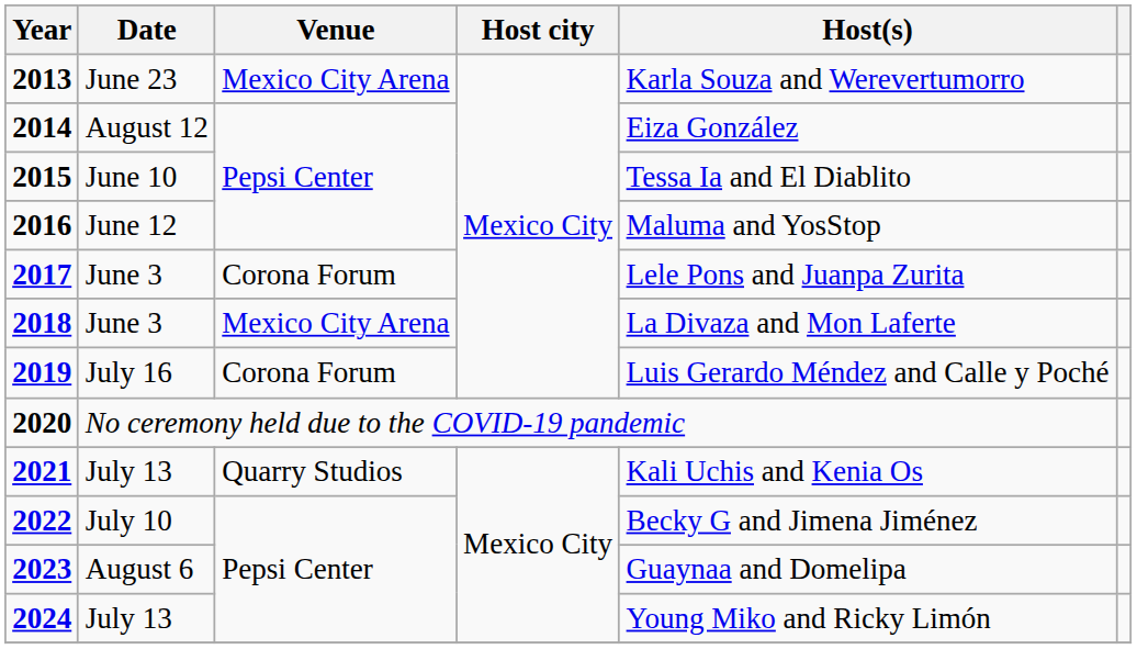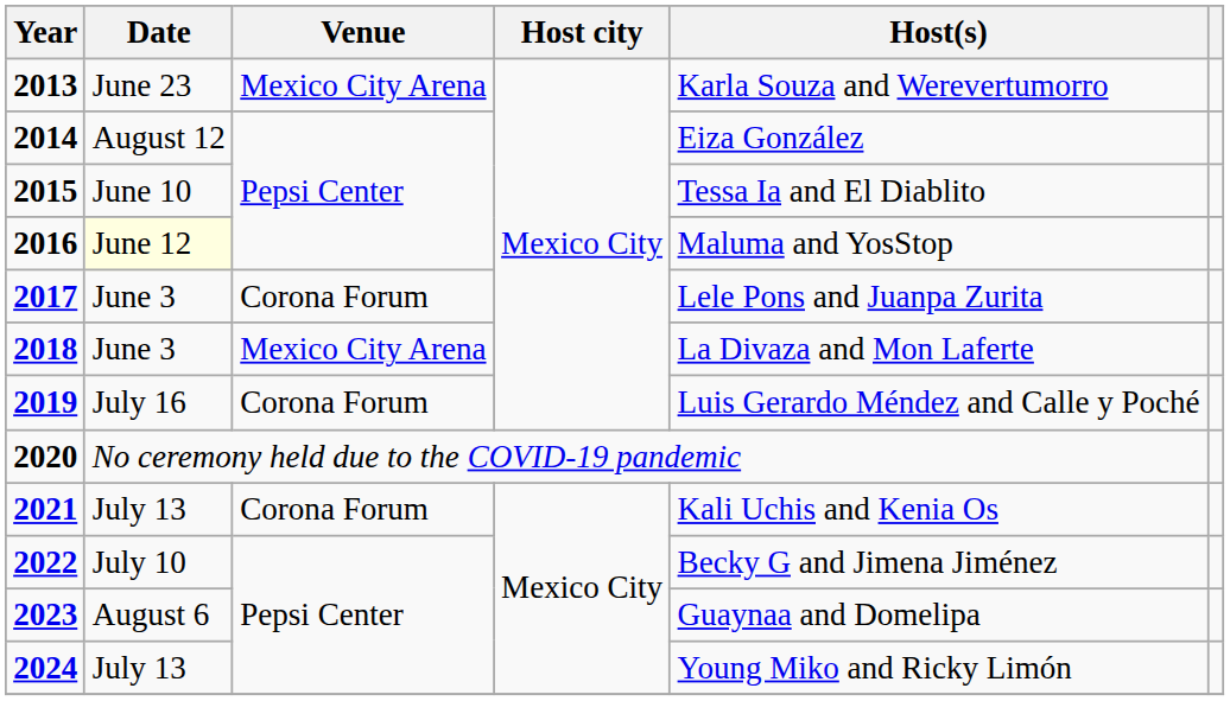 <table class="wikitable" style="font-size:95%">
 <tr>
 <th>Year</th>
 <th>Date</th>
 <th>Venue</th>
 <th>Host city</th>
 <th>Host(s)</th>
 <th></th>
 </tr>
 <tr>
 <td align="center"><strong>2013</strong></td>
 <td>June 23</td>
 <td><a href='#'>Mexico City Arena</a></td>
 <td align="center" rowspan="7"><a href='#'>Mexico City</a></td>
 <td><a href='#'>Karla Souza</a> and <a href='#'>Werevertumorro</a></td>
 <td align="center"></td>
 </tr>
 <tr>
 <td align="center"><strong>2014</strong></td>
 <td>August 12</td>
 <td rowspan="3"><a href='#'>Pepsi Center</a></td>
 <td><a href='#'>Eiza González</a></td>
 <td align="center"></td>
 </tr>
 <tr>
 <td align="center"><strong>2015</strong></td>
 <td>June 10</td>
 <td><a href='#'>Tessa Ia</a> and El Diablito</td>
 <td align="center"></td>
 </tr>
 <tr>
 <td align="center"><strong>2016</strong></td>
-<td>June 12</td>
+<td style="background: lightyellow;">June 12</td>
 <td><a href='#'>Maluma</a> and YosStop</td>
 <td align="center"></td>
 </tr>
 <tr>
 <td align="center"><strong><a href='#'>2017</a></strong></td>
 <td>June 3</td>
 <td>Corona Forum</td>
 <td><a href='#'>Lele Pons</a> and <a href='#'>Juanpa Zurita</a></td>
 <td align="center"></td>
 </tr>
 <tr>
 <td align="center"><strong><a href='#'>2018</a></strong></td>
 <td>June 3</td>
 <td><a href='#'>Mexico City Arena</a></td>
 <td><a href='#'>La Divaza</a> and <a href='#'>Mon Laferte</a></td>
 <td align="center"></td>
 </tr>
 <tr>
 <td align="center"><strong><a href='#'>2019</a></strong></td>
 <td>July 16</td>
 <td>Corona Forum</td>
 <td><a href='#'>Luis Gerardo Méndez</a> and Calle y Poché</td>
 <td align="center"></td>
 </tr>
 <tr>
 <td align="center"><strong>2020</strong></td>
 <td colspan="4"><em>No ceremony held due to the <a href='#'>COVID-19 pandemic</a></em></td>
 <td align="center"></td>
 </tr>
 <tr>
 <td align="center"><strong><a href='#'>2021</a></strong></td>
 <td>July 13</td>
-<td>Quarry Studios</td>
+<td>Corona Forum</td>
 <td align="center" rowspan="4">Mexico City</td>
 <td><a href='#'>Kali Uchis</a> and <a href='#'>Kenia Os</a></td>
 <td align="center"></td>
 </tr>
 <tr>
 <td align="center"><strong><a href='#'>2022</a></strong></td>
 <td>July 10</td>
 <td rowspan="3">Pepsi Center</td>
 <td><a href='#'>Becky G</a> and Jimena Jiménez</td>
 <td align="center"></td>
 </tr>
 <tr>
 <td align="center"><strong><a href='#'>2023</a></strong></td>
 <td>August 6</td>
 <td><a href='#'>Guaynaa</a> and Domelipa</td>
 <td align="center"></td>
 </tr>
 <tr>
 <td align="center"><strong><a href='#'>2024</a></strong></td>
 <td>July 13</td>
 <td><a href='#'>Young Miko</a> and Ricky Limón</td>
 <td align="center"></td>
 </tr>
 <tr>
 </tr>
 </table>
